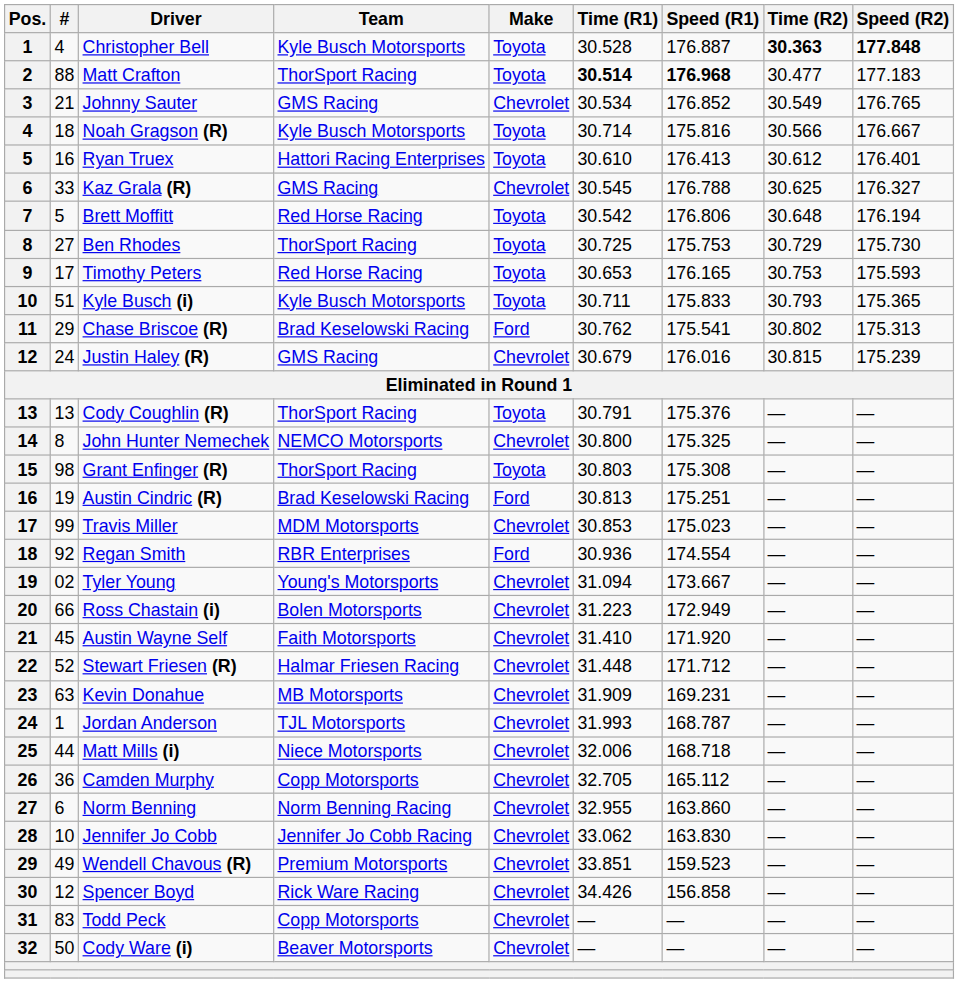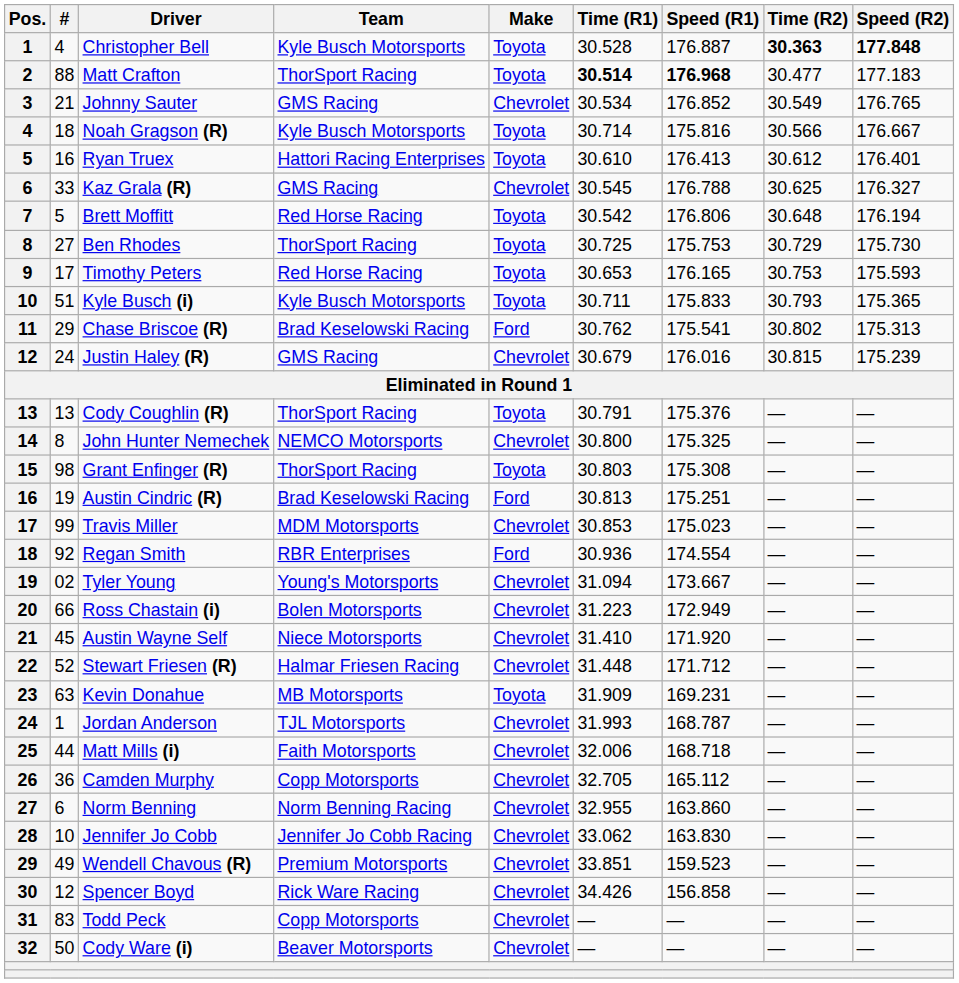 <table class="wikitable" style="font-size:95%">
 <tr>
 <th>Pos.</th>
 <th>#</th>
 <th>Driver</th>
 <th>Team</th>
 <th>Make</th>
 <th>Time (R1)</th>
 <th>Speed (R1)</th>
 <th>Time (R2)</th>
 <th>Speed (R2)</th>
 </tr>
 <tr>
 <th>1</th>
 <td>4</td>
 <td><a href='#'>Christopher Bell</a></td>
 <td><a href='#'>Kyle Busch Motorsports</a></td>
 <td><a href='#'>Toyota</a></td>
 <td>30.528</td>
 <td>176.887</td>
 <td><strong>30.363</strong></td>
 <td><strong>177.848</strong></td>
 </tr>
 <tr>
 <th>2</th>
 <td>88</td>
 <td><a href='#'>Matt Crafton</a></td>
 <td><a href='#'>ThorSport Racing</a></td>
 <td><a href='#'>Toyota</a></td>
 <td><strong>30.514</strong></td>
 <td><strong>176.968</strong></td>
 <td>30.477</td>
 <td>177.183</td>
 </tr>
 <tr>
 <th>3</th>
 <td>21</td>
 <td><a href='#'>Johnny Sauter</a></td>
 <td><a href='#'>GMS Racing</a></td>
 <td><a href='#'>Chevrolet</a></td>
 <td>30.534</td>
 <td>176.852</td>
 <td>30.549</td>
 <td>176.765</td>
 </tr>
 <tr>
 <th>4</th>
 <td>18</td>
 <td><a href='#'>Noah Gragson</a> <strong>(R)</strong></td>
 <td><a href='#'>Kyle Busch Motorsports</a></td>
 <td><a href='#'>Toyota</a></td>
 <td>30.714</td>
 <td>175.816</td>
 <td>30.566</td>
 <td>176.667</td>
 </tr>
 <tr>
 <th>5</th>
 <td>16</td>
 <td><a href='#'>Ryan Truex</a></td>
 <td><a href='#'>Hattori Racing Enterprises</a></td>
 <td><a href='#'>Toyota</a></td>
 <td>30.610</td>
 <td>176.413</td>
 <td>30.612</td>
 <td>176.401</td>
 </tr>
 <tr>
 <th>6</th>
 <td>33</td>
 <td><a href='#'>Kaz Grala</a> <strong>(R)</strong></td>
 <td><a href='#'>GMS Racing</a></td>
 <td><a href='#'>Chevrolet</a></td>
 <td>30.545</td>
 <td>176.788</td>
 <td>30.625</td>
 <td>176.327</td>
 </tr>
 <tr>
 <th>7</th>
 <td>5</td>
 <td><a href='#'>Brett Moffitt</a></td>
 <td><a href='#'>Red Horse Racing</a></td>
 <td><a href='#'>Toyota</a></td>
 <td>30.542</td>
 <td>176.806</td>
 <td>30.648</td>
 <td>176.194</td>
 </tr>
 <tr>
 <th>8</th>
 <td>27</td>
 <td><a href='#'>Ben Rhodes</a></td>
 <td><a href='#'>ThorSport Racing</a></td>
 <td><a href='#'>Toyota</a></td>
 <td>30.725</td>
 <td>175.753</td>
 <td>30.729</td>
 <td>175.730</td>
 </tr>
 <tr>
 <th>9</th>
 <td>17</td>
 <td><a href='#'>Timothy Peters</a></td>
 <td><a href='#'>Red Horse Racing</a></td>
 <td><a href='#'>Toyota</a></td>
 <td>30.653</td>
 <td>176.165</td>
 <td>30.753</td>
 <td>175.593</td>
 </tr>
 <tr>
 <th>10</th>
 <td>51</td>
 <td><a href='#'>Kyle Busch</a> <strong>(i)</strong></td>
 <td><a href='#'>Kyle Busch Motorsports</a></td>
 <td><a href='#'>Toyota</a></td>
 <td>30.711</td>
 <td>175.833</td>
 <td>30.793</td>
 <td>175.365</td>
 </tr>
 <tr>
 <th>11</th>
 <td>29</td>
 <td><a href='#'>Chase Briscoe</a> <strong>(R)</strong></td>
 <td><a href='#'>Brad Keselowski Racing</a></td>
 <td><a href='#'>Ford</a></td>
 <td>30.762</td>
 <td>175.541</td>
 <td>30.802</td>
 <td>175.313</td>
 </tr>
 <tr>
 <th>12</th>
 <td>24</td>
 <td><a href='#'>Justin Haley</a> <strong>(R)</strong></td>
 <td><a href='#'>GMS Racing</a></td>
 <td><a href='#'>Chevrolet</a></td>
 <td>30.679</td>
 <td>176.016</td>
 <td>30.815</td>
 <td>175.239</td>
 </tr>
 <tr>
 <th colspan="9">Eliminated in Round 1</th>
 </tr>
 <tr>
 <th>13</th>
 <td>13</td>
 <td><a href='#'>Cody Coughlin</a> <strong>(R)</strong></td>
 <td><a href='#'>ThorSport Racing</a></td>
 <td><a href='#'>Toyota</a></td>
 <td>30.791</td>
 <td>175.376</td>
 <td>—</td>
 <td>—</td>
 </tr>
 <tr>
 <th>14</th>
 <td>8</td>
 <td><a href='#'>John Hunter Nemechek</a></td>
 <td><a href='#'>NEMCO Motorsports</a></td>
 <td><a href='#'>Chevrolet</a></td>
 <td>30.800</td>
 <td>175.325</td>
 <td>—</td>
 <td>—</td>
 </tr>
 <tr>
 <th>15</th>
 <td>98</td>
 <td><a href='#'>Grant Enfinger</a> <strong>(R)</strong></td>
 <td><a href='#'>ThorSport Racing</a></td>
 <td><a href='#'>Toyota</a></td>
 <td>30.803</td>
 <td>175.308</td>
 <td>—</td>
 <td>—</td>
 </tr>
 <tr>
 <th>16</th>
 <td>19</td>
 <td><a href='#'>Austin Cindric</a> <strong>(R)</strong></td>
 <td><a href='#'>Brad Keselowski Racing</a></td>
 <td><a href='#'>Ford</a></td>
 <td>30.813</td>
 <td>175.251</td>
 <td>—</td>
 <td>—</td>
 </tr>
 <tr>
 <th>17</th>
 <td>99</td>
 <td><a href='#'>Travis Miller</a></td>
 <td><a href='#'>MDM Motorsports</a></td>
 <td><a href='#'>Chevrolet</a></td>
 <td>30.853</td>
 <td>175.023</td>
 <td>—</td>
 <td>—</td>
 </tr>
 <tr>
 <th>18</th>
 <td>92</td>
 <td><a href='#'>Regan Smith</a></td>
 <td><a href='#'>RBR Enterprises</a></td>
 <td><a href='#'>Ford</a></td>
 <td>30.936</td>
 <td>174.554</td>
 <td>—</td>
 <td>—</td>
 </tr>
 <tr>
 <th>19</th>
 <td>02</td>
 <td><a href='#'>Tyler Young</a></td>
 <td><a href='#'>Young's Motorsports</a></td>
 <td><a href='#'>Chevrolet</a></td>
 <td>31.094</td>
 <td>173.667</td>
 <td>—</td>
 <td>—</td>
 </tr>
 <tr>
 <th>20</th>
 <td>66</td>
 <td><a href='#'>Ross Chastain</a> <strong>(i)</strong></td>
 <td><a href='#'>Bolen Motorsports</a></td>
 <td><a href='#'>Chevrolet</a></td>
 <td>31.223</td>
 <td>172.949</td>
 <td>—</td>
 <td>—</td>
 </tr>
 <tr>
 <th>21</th>
 <td>45</td>
 <td><a href='#'>Austin Wayne Self</a></td>
-<td><a href='#'>Faith Motorsports</a></td>
+<td><a href='#'>Niece Motorsports</a></td>
 <td><a href='#'>Chevrolet</a></td>
 <td>31.410</td>
 <td>171.920</td>
 <td>—</td>
 <td>—</td>
 </tr>
 <tr>
 <th>22</th>
 <td>52</td>
 <td><a href='#'>Stewart Friesen</a> <strong>(R)</strong></td>
 <td><a href='#'>Halmar Friesen Racing</a></td>
 <td><a href='#'>Chevrolet</a></td>
 <td>31.448</td>
 <td>171.712</td>
 <td>—</td>
 <td>—</td>
 </tr>
 <tr>
 <th>23</th>
 <td>63</td>
 <td><a href='#'>Kevin Donahue</a></td>
 <td><a href='#'>MB Motorsports</a></td>
-<td><a href='#'>Chevrolet</a></td>
+<td><a href='#'>Toyota</a></td>
 <td>31.909</td>
 <td>169.231</td>
 <td>—</td>
 <td>—</td>
 </tr>
 <tr>
 <th>24</th>
 <td>1</td>
 <td><a href='#'>Jordan Anderson</a></td>
 <td><a href='#'>TJL Motorsports</a></td>
 <td><a href='#'>Chevrolet</a></td>
 <td>31.993</td>
 <td>168.787</td>
 <td>—</td>
 <td>—</td>
 </tr>
 <tr>
 <th>25</th>
 <td>44</td>
 <td><a href='#'>Matt Mills</a> <strong>(i)</strong></td>
-<td><a href='#'>Niece Motorsports</a></td>
+<td><a href='#'>Faith Motorsports</a></td>
 <td><a href='#'>Chevrolet</a></td>
 <td>32.006</td>
 <td>168.718</td>
 <td>—</td>
 <td>—</td>
 </tr>
 <tr>
 <th>26</th>
 <td>36</td>
 <td><a href='#'>Camden Murphy</a></td>
 <td><a href='#'>Copp Motorsports</a></td>
 <td><a href='#'>Chevrolet</a></td>
 <td>32.705</td>
 <td>165.112</td>
 <td>—</td>
 <td>—</td>
 </tr>
 <tr>
 <th>27</th>
 <td>6</td>
 <td><a href='#'>Norm Benning</a></td>
 <td><a href='#'>Norm Benning Racing</a></td>
 <td><a href='#'>Chevrolet</a></td>
 <td>32.955</td>
 <td>163.860</td>
 <td>—</td>
 <td>—</td>
 </tr>
 <tr>
 <th>28</th>
 <td>10</td>
 <td><a href='#'>Jennifer Jo Cobb</a></td>
 <td><a href='#'>Jennifer Jo Cobb Racing</a></td>
 <td><a href='#'>Chevrolet</a></td>
 <td>33.062</td>
 <td>163.830</td>
 <td>—</td>
 <td>—</td>
 </tr>
 <tr>
 <th>29</th>
 <td>49</td>
 <td><a href='#'>Wendell Chavous</a> <strong>(R)</strong></td>
 <td><a href='#'>Premium Motorsports</a></td>
 <td><a href='#'>Chevrolet</a></td>
 <td>33.851</td>
 <td>159.523</td>
 <td>—</td>
 <td>—</td>
 </tr>
 <tr>
 <th>30</th>
 <td>12</td>
 <td><a href='#'>Spencer Boyd</a></td>
 <td><a href='#'>Rick Ware Racing</a></td>
 <td><a href='#'>Chevrolet</a></td>
 <td>34.426</td>
 <td>156.858</td>
 <td>—</td>
 <td>—</td>
 </tr>
 <tr>
 <th>31</th>
 <td>83</td>
 <td><a href='#'>Todd Peck</a></td>
 <td><a href='#'>Copp Motorsports</a></td>
 <td><a href='#'>Chevrolet</a></td>
 <td>—</td>
 <td>—</td>
 <td>—</td>
 <td>—</td>
 </tr>
 <tr>
 <th>32</th>
 <td>50</td>
 <td><a href='#'>Cody Ware</a> <strong>(i)</strong></td>
 <td><a href='#'>Beaver Motorsports</a></td>
 <td><a href='#'>Chevrolet</a></td>
 <td>—</td>
 <td>—</td>
 <td>—</td>
 <td>—</td>
 </tr>
 <tr>
 <th colspan="9"></th>
 </tr>
 <tr>
 <th colspan="9"></th>
 </tr>
 </table>
